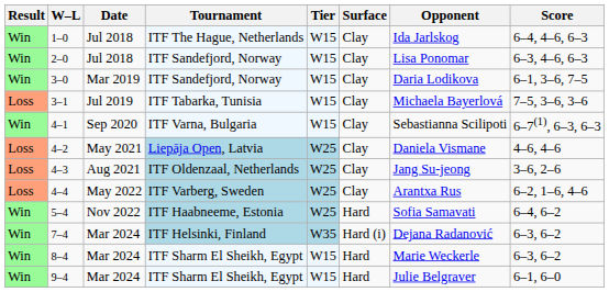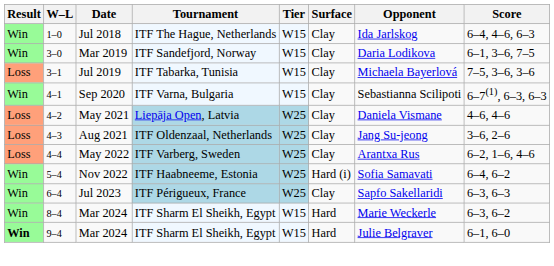 <table class="sortable wikitable nowrap">
 <tr>
 <th>Result</th>
 <th class="unsortable">W–L</th>
 <th>Date</th>
 <th>Tournament</th>
 <th>Tier</th>
 <th>Surface</th>
 <th>Opponent</th>
 <th class="unsortable">Score</th>
 </tr>
 <tr>
 <td style="background:#98fb98;">Win</td>
 <td><small>1–0</small></td>
 <td>Jul 2018</td>
 <td style="background:#f0f8ff;">ITF The Hague, Netherlands</td>
 <td style="background:#f0f8ff;">W15</td>
 <td>Clay</td>
 <td> <a href='#'>Ida Jarlskog</a></td>
 <td>6–4, 4–6, 6–3</td>
-</tr>
-<tr>
-<td style="background:#98fb98;">Win</td>
-<td><small>2–0</small></td>
-<td>Jul 2018</td>
-<td style="background:#f0f8ff;">ITF Sandefjord, Norway</td>
-<td style="background:#f0f8ff;">W15</td>
-<td>Clay</td>
-<td> <a href='#'>Lisa Ponomar</a></td>
-<td>6–3, 4–6, 6–3</td>
 </tr>
 <tr>
 <td style="background:#98fb98;">Win</td>
 <td><small>3–0</small></td>
 <td>Mar 2019</td>
 <td style="background:#f0f8ff;">ITF Sandefjord, Norway</td>
 <td style="background:#f0f8ff;">W15</td>
 <td>Clay</td>
 <td> <a href='#'>Daria Lodikova</a></td>
 <td>6–1, 3–6, 7–5</td>
 </tr>
 <tr>
 <td style="background:#ffa07a;">Loss</td>
 <td><small>3–1</small></td>
 <td>Jul 2019</td>
 <td style="background:#f0f8ff;">ITF Tabarka, Tunisia</td>
 <td style="background:#f0f8ff;">W15</td>
 <td>Clay</td>
 <td> <a href='#'>Michaela Bayerlová</a></td>
 <td>7–5, 3–6, 3–6</td>
 </tr>
 <tr>
 <td style="background:#98fb98;">Win</td>
 <td><small>4–1</small></td>
 <td>Sep 2020</td>
 <td style="background:#f0f8ff;">ITF Varna, Bulgaria</td>
 <td style="background:#f0f8ff;">W15</td>
 <td>Clay</td>
 <td> Sebastianna Scilipoti</td>
 <td>6–7<sup>(1)</sup>, 6–3, 6–3</td>
 </tr>
 <tr>
 <td style="background:#ffa07a;">Loss</td>
 <td><small>4–2</small></td>
 <td>May 2021</td>
 <td style="background:lightblue;"><a href='#'>Liepāja Open</a>, Latvia</td>
 <td style="background:lightblue;">W25</td>
 <td>Clay</td>
 <td> <a href='#'>Daniela Vismane</a></td>
 <td>4–6, 4–6</td>
 </tr>
 <tr>
 <td style="background:#ffa07a;">Loss</td>
 <td><small>4–3</small></td>
 <td>Aug 2021</td>
 <td style="background:lightblue;">ITF Oldenzaal, Netherlands</td>
 <td style="background:lightblue;">W25</td>
 <td>Clay</td>
 <td> <a href='#'>Jang Su-jeong</a></td>
 <td>3–6, 2–6</td>
 </tr>
 <tr>
 <td style="background:#ffa07a;">Loss</td>
 <td><small>4–4</small></td>
 <td>May 2022</td>
 <td style="background:lightblue;">ITF Varberg, Sweden</td>
 <td style="background:lightblue;">W25</td>
 <td>Clay</td>
 <td> <a href='#'>Arantxa Rus</a></td>
 <td>6–2, 1–6, 4–6</td>
 </tr>
 <tr>
 <td style="background:#98fb98;">Win</td>
 <td><small>5–4</small></td>
 <td>Nov 2022</td>
 <td style="background:lightblue;">ITF Haabneeme, Estonia</td>
 <td style="background:lightblue;">W25</td>
-<td>Hard</td>
+<td>Hard (i)</td>
 <td> <a href='#'>Sofia Samavati</a></td>
 <td>6–4, 6–2</td>
 </tr>
 <tr>
 <td style="background:#98fb98;">Win</td>
-<td><small>7–4</small></td>
-<td>Mar 2024</td>
-<td style="background:lightblue;">ITF Helsinki, Finland</td>
-<td style="background:lightblue;">W35</td>
-<td>Hard (i)</td>
-<td> <a href='#'>Dejana Radanović</a></td>
-<td>6–3, 6–2</td>
+<td><small>6–4</small></td>
+<td>Jul 2023</td>
+<td style="background:lightblue;">ITF Périgueux, France</td>
+<td style="background:lightblue;">W25</td>
+<td>Clay</td>
+<td> <a href='#'>Sapfo Sakellaridi</a></td>
+<td>6–3, 6–3</td>
 </tr>
 <tr>
 <td style="background:#98fb98;">Win</td>
 <td><small>8–4</small></td>
 <td>Mar 2024</td>
 <td style="background:#f0f8ff;">ITF Sharm El Sheikh, Egypt</td>
 <td style="background:#f0f8ff;">W15</td>
 <td>Hard</td>
 <td> <a href='#'>Marie Weckerle</a></td>
 <td>6–3, 6–2</td>
 </tr>
 <tr>
-<td style="background:#98fb98;">Win</td>
+<td style="background:#98fb98;"><strong>Win</strong></td>
 <td><small>9–4</small></td>
 <td>Mar 2024</td>
 <td style="background:#f0f8ff;">ITF Sharm El Sheikh, Egypt</td>
 <td style="background:#f0f8ff;">W15</td>
 <td>Hard</td>
 <td> <a href='#'>Julie Belgraver</a></td>
 <td>6–1, 6–0</td>
 </tr>
 </table>
